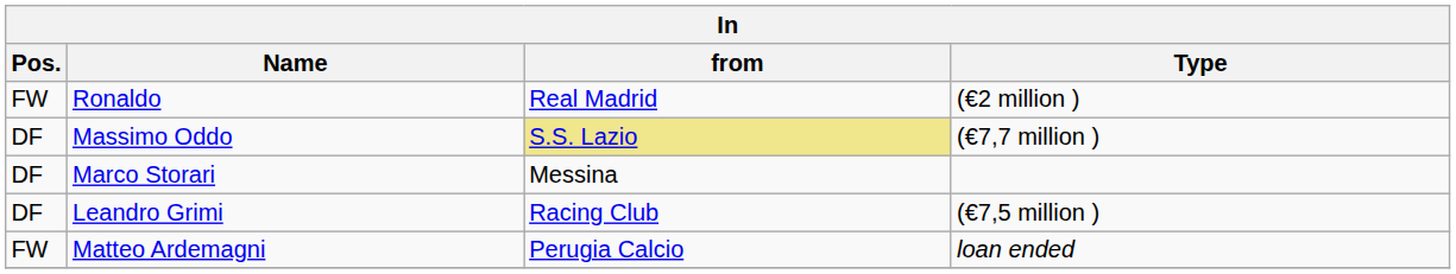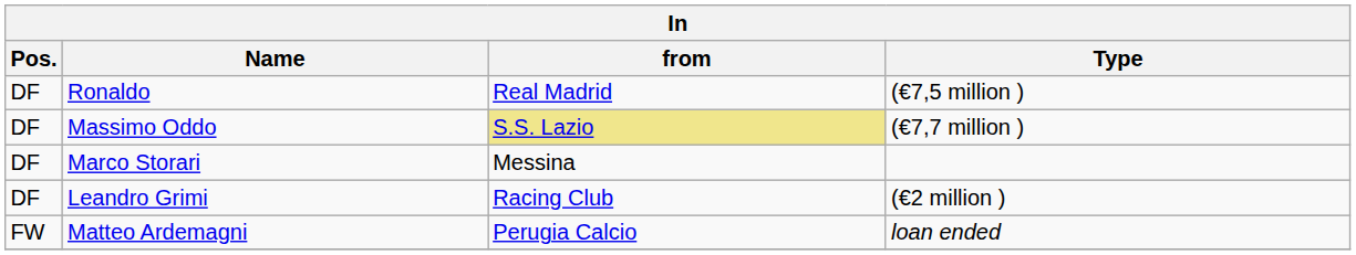 <table class="wikitable" style="font-size:90%;width:99%;">
 <tr>
 <th colspan="4">In</th>
 </tr>
 <tr>
 <th width=3%>Pos.</th>
 <th width=32%>Name</th>
 <th width=30%>from</th>
 <th width=35%>Type</th>
 </tr>
 <tr>
-<td>FW</td>
+<td>DF</td>
 <td><a href='#'>Ronaldo</a></td>
 <td><a href='#'>Real Madrid</a></td>
-<td>(€2 million )</td>
+<td>(€7,5 million )</td>
 </tr>
 <tr>
 <td>DF</td>
 <td><a href='#'>Massimo Oddo</a></td>
 <td style="background: khaki;"><a href='#'>S.S. Lazio</a></td>
 <td>(€7,7 million )</td>
 </tr>
 <tr>
 <td>DF</td>
 <td><a href='#'>Marco Storari</a></td>
 <td>Messina</td>
 <td></td>
 </tr>
 <tr>
 <td>DF</td>
 <td><a href='#'>Leandro Grimi</a></td>
 <td><a href='#'>Racing Club</a></td>
-<td>(€7,5 million )</td>
+<td>(€2 million )</td>
 </tr>
 <tr>
 <td>FW</td>
 <td><a href='#'>Matteo Ardemagni</a></td>
 <td><a href='#'>Perugia Calcio</a></td>
 <td><em>loan ended</em></td>
 </tr>
 <tr>
 </tr>
 </table>
